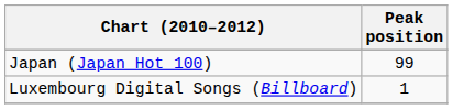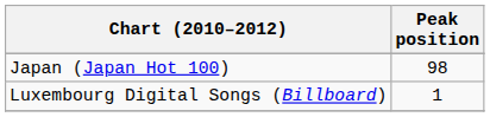 <table class="wikitable sortable">
 <tr>
 <th>Chart (2010–2012)</th>
 <th>Peak<br>position</th>
 </tr>
 <tr>
 </tr>
 <tr>
 </tr>
 <tr>
 </tr>
 <tr>
 </tr>
 <tr>
 </tr>
 <tr>
 </tr>
 <tr>
 </tr>
 <tr>
 </tr>
 <tr>
 </tr>
 <tr>
 <td>Japan (<a href='#'>Japan Hot 100</a>)</td>
-<td style="text-align:center;">99</td>
+<td style="text-align:center;">98</td>
 </tr>
 <tr>
 <td>Luxembourg Digital Songs (<em><a href='#'>Billboard</a></em>)</td>
 <td style="text-align:center;">1</td>
 </tr>
 <tr>
 </tr>
 <tr>
 </tr>
 <tr>
 </tr>
 <tr>
 </tr>
 <tr>
 </tr>
 <tr>
 </tr>
 <tr>
 </tr>
 <tr>
 </tr>
 <tr>
 </tr>
 <tr>
 </tr>
 </table>
